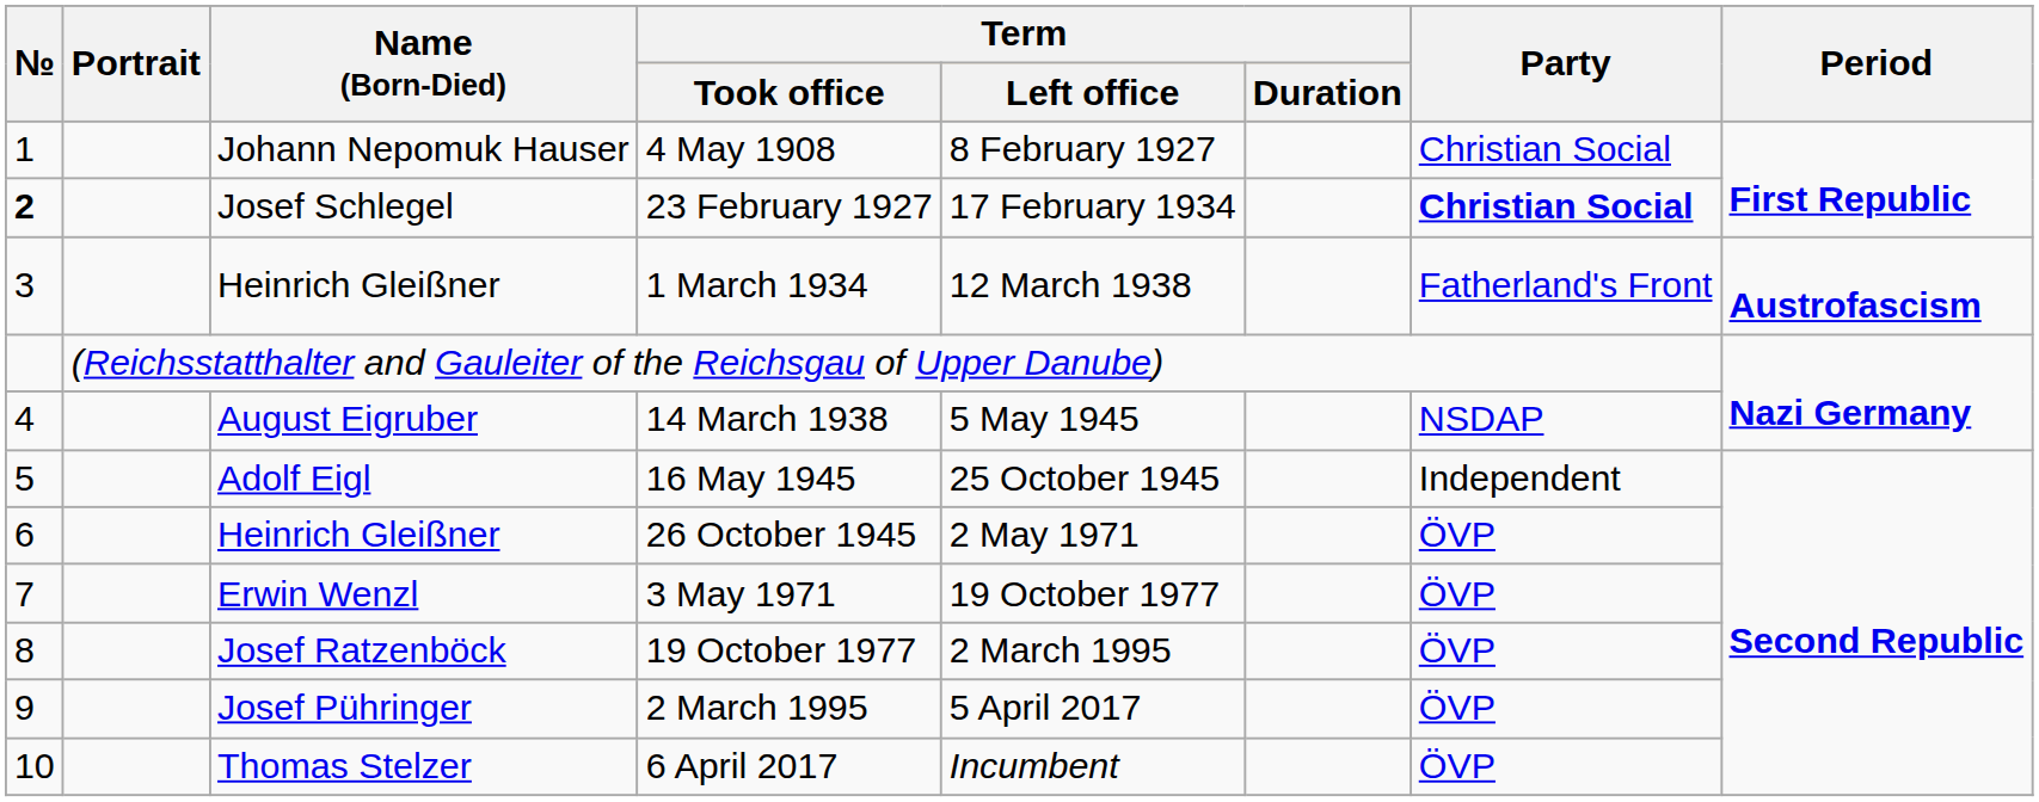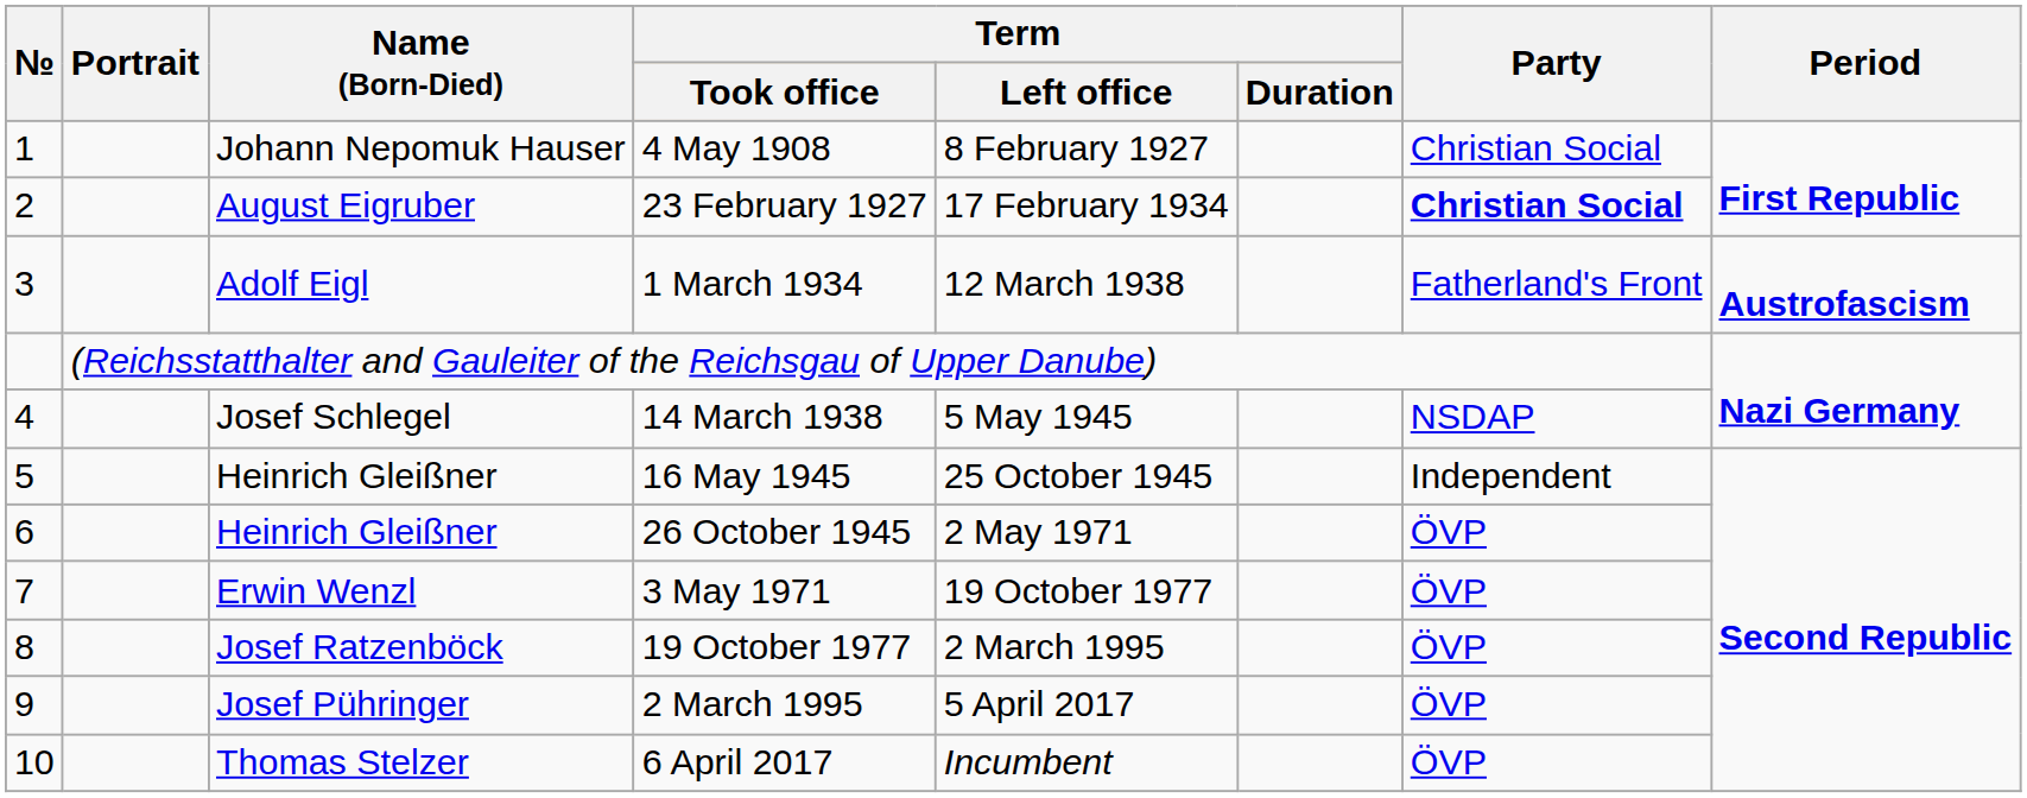 <table class="wikitable">
 <tr>
 <th rowspan="2">№</th>
 <th rowspan="2">Portrait</th>
 <th rowspan="2">Name<br><small>(Born-Died)</small></th>
 <th colspan="3">Term</th>
 <th rowspan="2">Party</th>
 <th rowspan="2">Period</th>
 </tr>
 <tr ---- bgcolor="#ffdead">
 <th>Took office</th>
 <th>Left office</th>
 <th>Duration</th>
 </tr>
 <tr>
 <td>1</td>
 <td></td>
 <td>Johann Nepomuk Hauser</td>
 <td>4 May 1908</td>
 <td>8 February 1927</td>
 <td></td>
 <td><a href='#'>Christian Social</a></td>
 <td rowspan="2"><br><strong><a href='#'>First Republic</a></strong><br></td>
 </tr>
 <tr>
-<td><strong>2</strong></td>
+<td>2</td>
 <td></td>
-<td>Josef Schlegel</td>
+<td><a href='#'>August Eigruber</a></td>
 <td>23 February 1927</td>
 <td>17 February 1934</td>
 <td></td>
 <td><strong><a href='#'>Christian Social</a></strong></td>
 </tr>
 <tr>
 <td>3</td>
 <td></td>
-<td>Heinrich Gleißner</td>
+<td><a href='#'>Adolf Eigl</a></td>
 <td>1 March 1934</td>
 <td>12 March 1938</td>
 <td></td>
 <td><a href='#'>Fatherland's Front</a></td>
 <td><br><strong><a href='#'>Austrofascism</a></strong><br></td>
 </tr>
 <tr>
 <td></td>
 <td colspan="6"><em>(<a href='#'>Reichsstatthalter</a> and <a href='#'>Gauleiter</a> of the <a href='#'>Reichsgau</a> of <a href='#'>Upper Danube</a>)</em></td>
 <td rowspan="2"><br><strong><a href='#'>Nazi Germany</a></strong><br></td>
 </tr>
 <tr>
 <td>4</td>
 <td></td>
-<td><a href='#'>August Eigruber</a></td>
+<td>Josef Schlegel</td>
 <td>14 March 1938</td>
 <td>5 May 1945</td>
 <td></td>
 <td><a href='#'>NSDAP</a></td>
 </tr>
 <tr>
 <td>5</td>
 <td></td>
-<td><a href='#'>Adolf Eigl</a></td>
+<td>Heinrich Gleißner</td>
 <td>16 May 1945</td>
 <td>25 October 1945</td>
 <td></td>
 <td>Independent</td>
 <td rowspan="6"><br><strong><a href='#'>Second Republic</a></strong><br></td>
 </tr>
 <tr>
 <td>6</td>
 <td></td>
 <td><a href='#'>Heinrich Gleißner</a></td>
 <td>26 October 1945</td>
 <td>2 May 1971</td>
 <td></td>
 <td><a href='#'>ÖVP</a></td>
 </tr>
 <tr>
 <td>7</td>
 <td></td>
 <td><a href='#'>Erwin Wenzl</a></td>
 <td>3 May 1971</td>
 <td>19 October 1977</td>
 <td></td>
 <td><a href='#'>ÖVP</a></td>
 </tr>
 <tr>
 <td>8</td>
 <td></td>
 <td><a href='#'>Josef Ratzenböck</a></td>
 <td>19 October 1977</td>
 <td>2 March 1995</td>
 <td></td>
 <td><a href='#'>ÖVP</a></td>
 </tr>
 <tr>
 <td>9</td>
 <td></td>
 <td><a href='#'>Josef Pühringer</a></td>
 <td>2 March 1995</td>
 <td>5 April 2017</td>
 <td></td>
 <td><a href='#'>ÖVP</a></td>
 </tr>
 <tr>
 <td>10</td>
 <td></td>
 <td><a href='#'>Thomas Stelzer</a></td>
 <td>6 April 2017</td>
 <td><em>Incumbent</em></td>
 <td></td>
 <td><a href='#'>ÖVP</a></td>
 </tr>
 </table>
